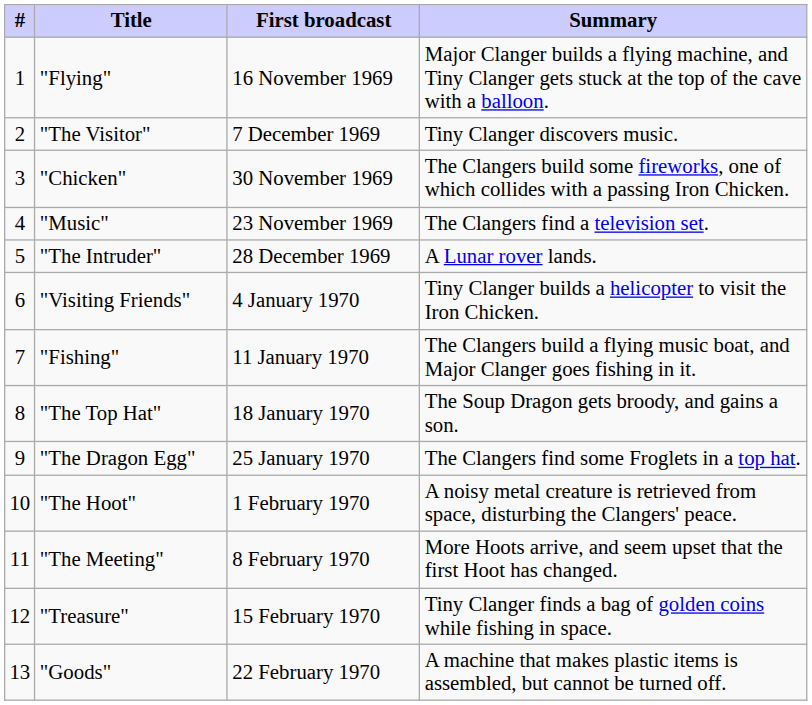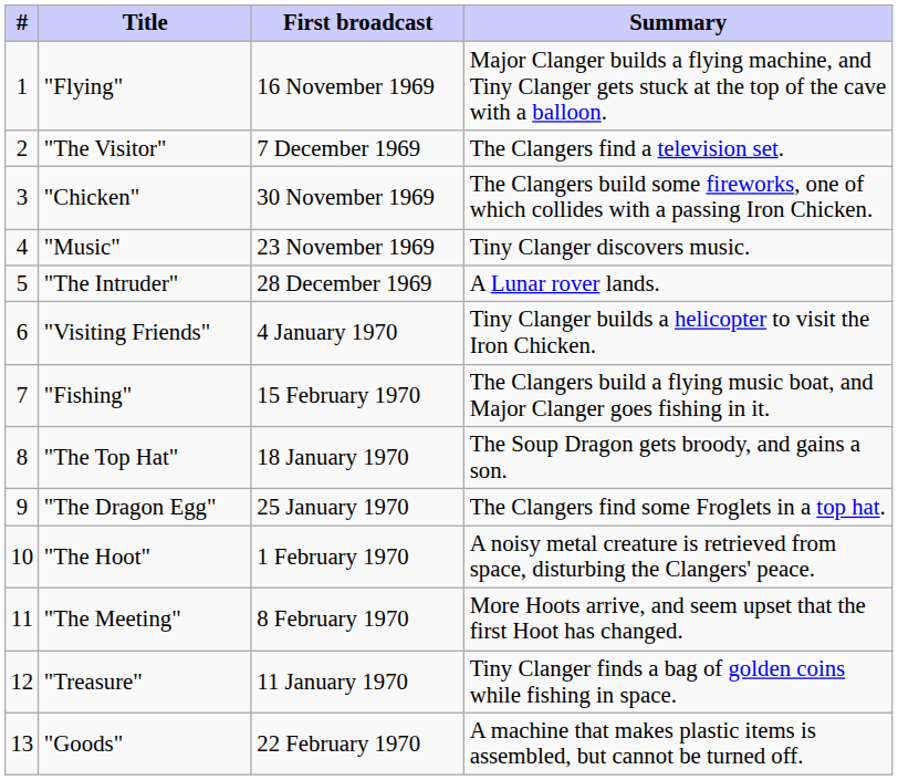 <table class="wikitable" style="width:99%;">
 <tr>
 <th style="background:#ccf; width:3%;">#</th>
 <th style="background:#ccf; width:24%;">Title</th>
 <th style="background:#ccf; width:24%;">First broadcast</th>
 <th style="background:#ccf;">Summary</th>
 </tr>
 <tr>
 <td style="text-align:center;">1</td>
 <td>"Flying"</td>
 <td>16 November 1969</td>
 <td>Major Clanger builds a flying machine, and Tiny Clanger gets stuck at the top of the cave with a <a href='#'>balloon</a>.</td>
 </tr>
 <tr>
 <td style="text-align:center;">2</td>
 <td>"The Visitor"</td>
 <td>7 December 1969</td>
-<td>Tiny Clanger discovers music.</td>
+<td>The Clangers find a <a href='#'>television set</a>.</td>
 </tr>
 <tr>
 <td style="text-align:center;">3</td>
 <td>"Chicken"</td>
 <td>30 November 1969</td>
 <td>The Clangers build some <a href='#'>fireworks</a>, one of which collides with a passing Iron Chicken.</td>
 </tr>
 <tr>
 <td style="text-align:center;">4</td>
 <td>"Music"</td>
 <td>23 November 1969</td>
-<td>The Clangers find a <a href='#'>television set</a>.</td>
+<td>Tiny Clanger discovers music.</td>
 </tr>
 <tr>
 <td style="text-align:center;">5</td>
 <td>"The Intruder"</td>
 <td>28 December 1969</td>
 <td>A <a href='#'>Lunar rover</a> lands.</td>
 </tr>
 <tr>
 <td style="text-align:center;">6</td>
 <td>"Visiting Friends"</td>
 <td>4 January 1970</td>
 <td>Tiny Clanger builds a <a href='#'>helicopter</a> to visit the Iron Chicken.</td>
 </tr>
 <tr>
 <td style="text-align:center;">7</td>
 <td>"Fishing"</td>
-<td>11 January 1970</td>
+<td>15 February 1970</td>
 <td>The Clangers build a flying music boat, and Major Clanger goes fishing in it.</td>
 </tr>
 <tr>
 <td style="text-align:center;">8</td>
 <td>"The Top Hat"</td>
 <td>18 January 1970</td>
 <td>The Soup Dragon gets broody, and gains a son.</td>
 </tr>
 <tr>
 <td style="text-align:center;">9</td>
 <td>"The Dragon Egg"</td>
 <td>25 January 1970</td>
 <td>The Clangers find some Froglets in a <a href='#'>top hat</a>.</td>
 </tr>
 <tr>
 <td style="text-align:center;">10</td>
 <td>"The Hoot"</td>
 <td>1 February 1970</td>
 <td>A noisy metal creature is retrieved from space, disturbing the Clangers' peace.</td>
 </tr>
 <tr>
 <td style="text-align:center;">11</td>
 <td>"The Meeting"</td>
 <td>8 February 1970</td>
 <td>More Hoots arrive, and seem upset that the first Hoot has changed.</td>
 </tr>
 <tr>
 <td style="text-align:center;">12</td>
 <td>"Treasure"</td>
-<td>15 February 1970</td>
+<td>11 January 1970</td>
 <td>Tiny Clanger finds a bag of <a href='#'>golden coins</a> while fishing in space.</td>
 </tr>
 <tr>
 <td style="text-align:center;">13</td>
 <td>"Goods"</td>
 <td>22 February 1970</td>
 <td>A machine that makes plastic items is assembled, but cannot be turned off.</td>
 </tr>
 </table>
